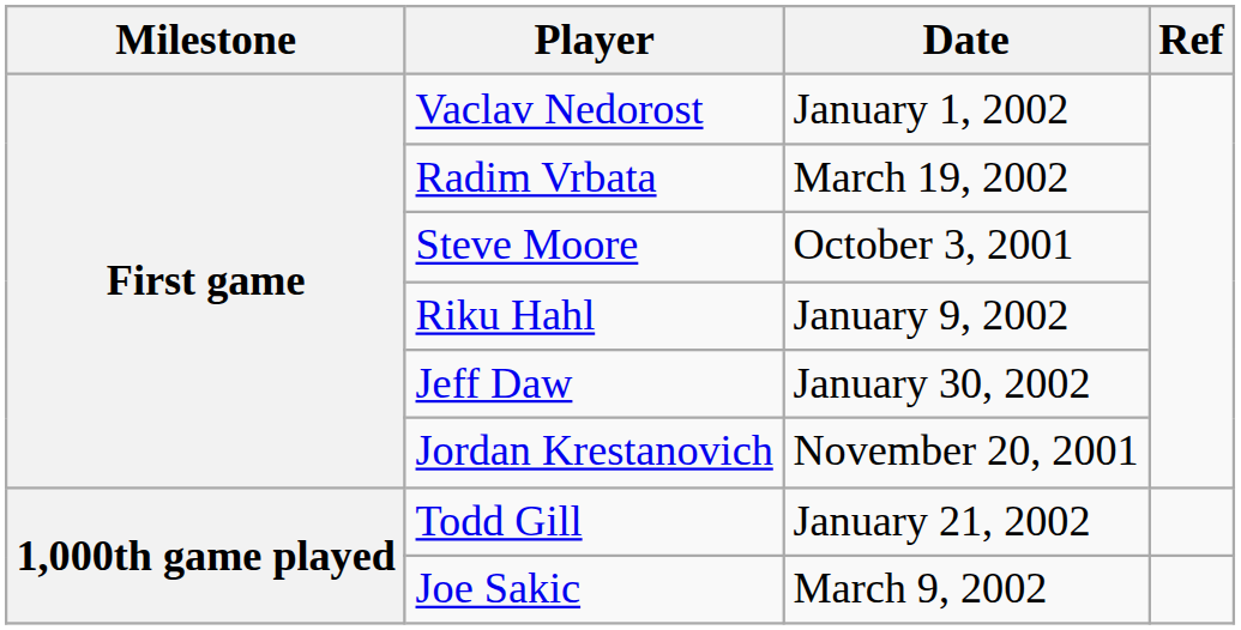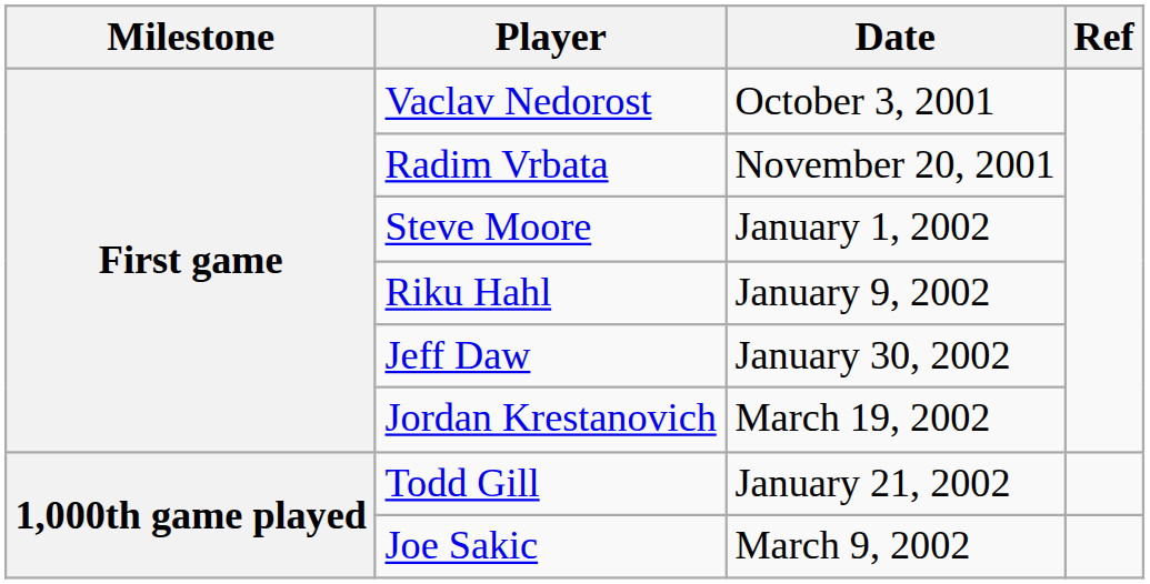 <table class="wikitable">
 <tr>
 <th scope="col">Milestone</th>
 <th scope="col">Player</th>
 <th scope="col">Date</th>
 <th scope="col">Ref</th>
 </tr>
 <tr>
 <th rowspan=6>First game</th>
 <td><a href='#'>Vaclav Nedorost</a></td>
-<td>January 1, 2002</td>
+<td>October 3, 2001</td>
 <td rowspan=6></td>
 </tr>
 <tr>
 <td><a href='#'>Radim Vrbata</a></td>
-<td>March 19, 2002</td>
+<td>November 20, 2001</td>
 </tr>
 <tr>
 <td><a href='#'>Steve Moore</a></td>
-<td>October 3, 2001</td>
+<td>January 1, 2002</td>
 </tr>
 <tr>
 <td><a href='#'>Riku Hahl</a></td>
 <td>January 9, 2002</td>
 </tr>
 <tr>
 <td><a href='#'>Jeff Daw</a></td>
 <td>January 30, 2002</td>
 </tr>
 <tr>
 <td><a href='#'>Jordan Krestanovich</a></td>
-<td>November 20, 2001</td>
+<td>March 19, 2002</td>
 </tr>
 <tr>
 <th rowspan="2">1,000th game played</th>
 <td><a href='#'>Todd Gill</a></td>
 <td>January 21, 2002</td>
 <td></td>
 </tr>
 <tr>
 <td><a href='#'>Joe Sakic</a></td>
 <td>March 9, 2002</td>
 <td></td>
 </tr>
 </table>
